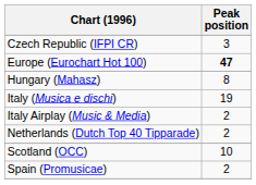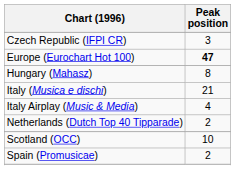 <table class="wikitable sortable">
 <tr>
 <th>Chart (1996)</th>
 <th align="center">Peak<br>position</th>
 </tr>
 <tr>
 </tr>
 <tr>
 </tr>
 <tr>
 </tr>
 <tr>
 <td>Czech Republic (<a href='#'>IFPI CR</a>)</td>
 <td align="center">3</td>
 </tr>
 <tr>
 <td>Europe (<a href='#'>Eurochart Hot 100</a>)</td>
 <td align="center"><strong>47</strong></td>
 </tr>
 <tr>
 </tr>
 <tr>
 <td>Hungary (<a href='#'>Mahasz</a>)</td>
 <td align="center">8</td>
 </tr>
 <tr>
 <td>Italy (<em><a href='#'>Musica e dischi</a></em>)</td>
-<td align="center">19</td>
+<td align="center">21</td>
 </tr>
 <tr>
 <td>Italy Airplay (<em><a href='#'>Music & Media</a></em>)</td>
-<td align="center">2</td>
+<td align="center">4</td>
 </tr>
 <tr>
 <td>Netherlands (<a href='#'>Dutch Top 40 Tipparade</a>)</td>
 <td align="center">2</td>
 </tr>
 <tr>
 </tr>
 <tr>
 </tr>
 <tr>
 <td>Scotland (<a href='#'>OCC</a>)</td>
 <td align="center">10</td>
 </tr>
 <tr>
 <td>Spain (<a href='#'>Promusicae</a>)</td>
 <td align="center">2</td>
 </tr>
 <tr>
 </tr>
 <tr>
 </tr>
 <tr>
 </tr>
 <tr>
 </tr>
 <tr>
 </tr>
 <tr>
 </tr>
 </table>
